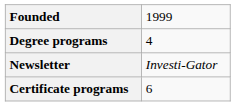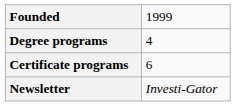 <table align="right" class="wikitable">
 <tr>
 <th style="text-align: left; padding: 5px 15px 5px 5px">Founded</th>
 <td style="text-align: left; padding: 5px 15px 5px 5px">1999</td>
 </tr>
 <tr>
 <th style="text-align: left; padding: 5px 15px 5px 5px">Degree programs</th>
 <td style="text-align: left; padding: 5px 15px 5px 5px">4</td>
 </tr>
 <tr>
+<th style="text-align: left; padding: 5px 15px 5px 5px">Certificate programs</th>
+<td style="text-align: left; padding: 5px 15px 5px 5px">6</td>
+</tr>
+<tr>
 <th style="text-align: left; padding: 5px 15px 5px 5px">Newsletter</th>
 <td style="text-align: left; padding: 5px 15px 5px 5px"><em>Investi-Gator</em></td>
 </tr>
-<tr>
-<th style="text-align: left; padding: 5px 15px 5px 5px">Certificate programs</th>
-<td style="text-align: left; padding: 5px 15px 5px 5px">6</td>
-</tr>
 </table>
